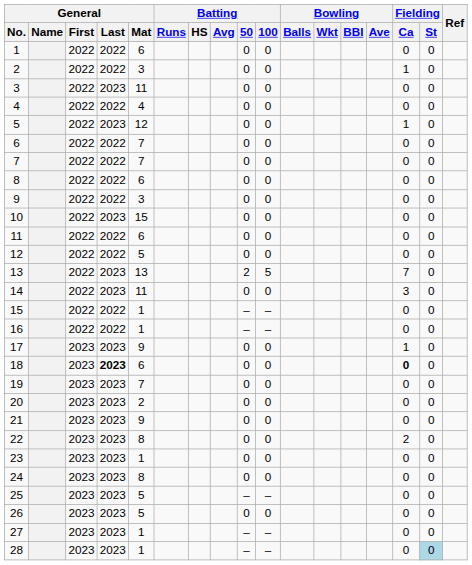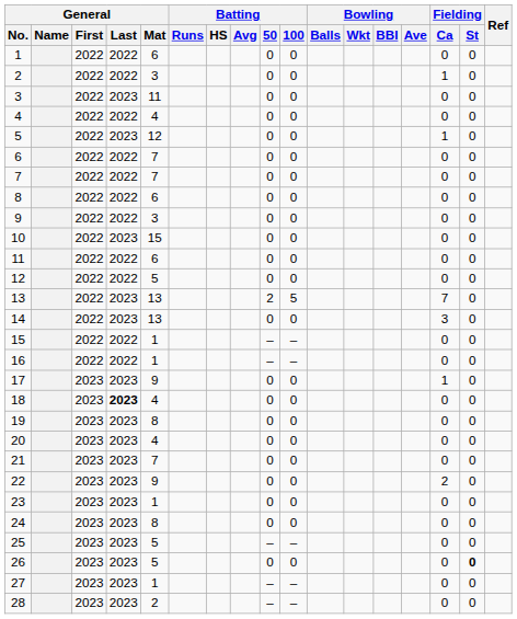 <table class="wikitable plainrowheaders sortable">
 <tr align="center">
 <th scope="col" colspan=5 class="unsortable">General</th>
 <th scope="col" colspan=5 class="unsortable"><a href='#'>Batting</a></th>
 <th scope="col" colspan=4 class="unsortable"><a href='#'>Bowling</a></th>
 <th scope="col" colspan=2 class="unsortable"><a href='#'>Fielding</a></th>
 <th scope="col" rowspan=2 class="unsortable">Ref</th>
 </tr>
 <tr align="center">
 <th scope="col">No.</th>
 <th scope="col">Name</th>
 <th scope="col">First</th>
 <th scope="col">Last</th>
 <th scope="col">Mat</th>
 <th scope="col"><a href='#'>Runs</a></th>
 <th scope="col">HS</th>
 <th scope="col"><a href='#'>Avg</a></th>
 <th scope="col"><a href='#'>50</a></th>
 <th scope="col"><a href='#'>100</a></th>
 <th scope="col"><a href='#'>Balls</a></th>
 <th scope="col"><a href='#'>Wkt</a></th>
 <th scope="col"><a href='#'>BBI</a></th>
 <th scope="col"><a href='#'>Ave</a></th>
 <th scope="col"><a href='#'>Ca</a></th>
 <th scope="col"><a href='#'>St</a></th>
 </tr>
 <tr align="center">
 <td>1</td>
 <th scope="row"></th>
 <td>2022</td>
 <td>2022</td>
 <td>6</td>
 <td></td>
 <td></td>
 <td></td>
 <td>0</td>
 <td>0</td>
 <td></td>
 <td></td>
 <td></td>
 <td></td>
 <td>0</td>
 <td>0</td>
 <td></td>
 </tr>
 <tr align="center">
 <td>2</td>
 <th scope="row"></th>
 <td>2022</td>
 <td>2022</td>
 <td>3</td>
 <td></td>
 <td></td>
 <td></td>
 <td>0</td>
 <td>0</td>
 <td></td>
 <td></td>
 <td></td>
 <td></td>
 <td>1</td>
 <td>0</td>
 <td></td>
 </tr>
 <tr align="center">
 <td>3</td>
 <th scope="row"></th>
 <td>2022</td>
 <td>2023</td>
 <td>11</td>
 <td></td>
 <td></td>
 <td></td>
 <td>0</td>
 <td>0</td>
 <td></td>
 <td></td>
 <td></td>
 <td></td>
 <td>0</td>
 <td>0</td>
 <td></td>
 </tr>
 <tr align="center">
 <td>4</td>
 <th scope="row"></th>
 <td>2022</td>
 <td>2022</td>
 <td>4</td>
 <td></td>
 <td></td>
 <td></td>
 <td>0</td>
 <td>0</td>
 <td></td>
 <td></td>
 <td></td>
 <td></td>
 <td>0</td>
 <td>0</td>
 <td></td>
 </tr>
 <tr align="center">
 <td>5</td>
 <th scope="row"></th>
 <td>2022</td>
 <td>2023</td>
 <td>12</td>
 <td></td>
 <td></td>
 <td></td>
 <td>0</td>
 <td>0</td>
 <td></td>
 <td></td>
 <td></td>
 <td></td>
 <td>1</td>
 <td>0</td>
 <td></td>
 </tr>
 <tr align="center">
 <td>6</td>
 <th scope="row"></th>
 <td>2022</td>
 <td>2022</td>
 <td>7</td>
 <td></td>
 <td></td>
 <td></td>
 <td>0</td>
 <td>0</td>
 <td></td>
 <td></td>
 <td></td>
 <td></td>
 <td>0</td>
 <td>0</td>
 <td></td>
 </tr>
 <tr align="center">
 <td>7</td>
 <th scope="row"></th>
 <td>2022</td>
 <td>2022</td>
 <td>7</td>
 <td></td>
 <td></td>
 <td></td>
 <td>0</td>
 <td>0</td>
 <td></td>
 <td></td>
 <td></td>
 <td></td>
 <td>0</td>
 <td>0</td>
 <td></td>
 </tr>
 <tr align="center">
 <td>8</td>
 <th scope="row"></th>
 <td>2022</td>
 <td>2022</td>
 <td>6</td>
 <td></td>
 <td></td>
 <td></td>
 <td>0</td>
 <td>0</td>
 <td></td>
 <td></td>
 <td></td>
 <td></td>
 <td>0</td>
 <td>0</td>
 <td></td>
 </tr>
 <tr align="center">
 <td>9</td>
 <th scope="row"></th>
 <td>2022</td>
 <td>2022</td>
 <td>3</td>
 <td></td>
 <td></td>
 <td></td>
 <td>0</td>
 <td>0</td>
 <td></td>
 <td></td>
 <td></td>
 <td></td>
 <td>0</td>
 <td>0</td>
 <td></td>
 </tr>
 <tr align="center">
 <td>10</td>
 <th scope="row"></th>
 <td>2022</td>
 <td>2023</td>
 <td>15</td>
 <td></td>
 <td></td>
 <td></td>
 <td>0</td>
 <td>0</td>
 <td></td>
 <td></td>
 <td></td>
 <td></td>
 <td>0</td>
 <td>0</td>
 <td></td>
 </tr>
 <tr align="center">
 <td>11</td>
 <th scope="row"></th>
 <td>2022</td>
 <td>2022</td>
 <td>6</td>
 <td></td>
 <td></td>
 <td></td>
 <td>0</td>
 <td>0</td>
 <td></td>
 <td></td>
 <td></td>
 <td></td>
 <td>0</td>
 <td>0</td>
 <td></td>
 </tr>
 <tr align="center">
 <td>12</td>
 <th scope="row"></th>
 <td>2022</td>
 <td>2022</td>
 <td>5</td>
 <td></td>
 <td></td>
 <td></td>
 <td>0</td>
 <td>0</td>
 <td></td>
 <td></td>
 <td></td>
 <td></td>
 <td>0</td>
 <td>0</td>
 <td></td>
 </tr>
 <tr align="center">
 <td>13</td>
 <th scope="row"></th>
 <td>2022</td>
 <td>2023</td>
 <td>13</td>
 <td></td>
 <td></td>
 <td></td>
 <td>2</td>
 <td>5</td>
 <td></td>
 <td></td>
 <td></td>
 <td></td>
 <td>7</td>
 <td>0</td>
 <td></td>
 </tr>
 <tr align="center">
 <td>14</td>
 <th scope="row"></th>
 <td>2022</td>
 <td>2023</td>
-<td>11</td>
+<td>13</td>
 <td></td>
 <td></td>
 <td></td>
 <td>0</td>
 <td>0</td>
 <td></td>
 <td></td>
 <td></td>
 <td></td>
 <td>3</td>
 <td>0</td>
 <td></td>
 </tr>
 <tr align="center">
 <td>15</td>
 <th scope="row"></th>
 <td>2022</td>
 <td>2022</td>
 <td>1</td>
 <td></td>
 <td></td>
 <td></td>
 <td>–</td>
 <td>–</td>
 <td></td>
 <td></td>
 <td></td>
 <td></td>
 <td>0</td>
 <td>0</td>
 <td></td>
 </tr>
 <tr align="center">
 <td>16</td>
 <th scope="row"></th>
 <td>2022</td>
 <td>2022</td>
 <td>1</td>
 <td></td>
 <td></td>
 <td></td>
 <td>–</td>
 <td>–</td>
 <td></td>
 <td></td>
 <td></td>
 <td></td>
 <td>0</td>
 <td>0</td>
 <td></td>
 </tr>
 <tr align="center">
 <td>17</td>
 <th scope="row"></th>
 <td>2023</td>
 <td>2023</td>
 <td>9</td>
 <td></td>
 <td></td>
 <td></td>
 <td>0</td>
 <td>0</td>
 <td></td>
 <td></td>
 <td></td>
 <td></td>
 <td>1</td>
 <td>0</td>
 <td></td>
 </tr>
 <tr align="center">
 <td>18</td>
 <th scope="row"></th>
 <td>2023</td>
 <td><strong>2023</strong></td>
-<td>6</td>
+<td>4</td>
 <td></td>
 <td></td>
 <td></td>
 <td>0</td>
 <td>0</td>
 <td></td>
 <td></td>
 <td></td>
 <td></td>
-<td><strong>0</strong></td>
+<td>0</td>
 <td>0</td>
 <td></td>
 </tr>
 <tr align="center">
 <td>19</td>
+<th scope="row"></th>
+<td>2023</td>
+<td>2023</td>
+<td>8</td>
+<td></td>
+<td></td>
+<td></td>
+<td>0</td>
+<td>0</td>
+<td></td>
+<td></td>
+<td></td>
+<td></td>
+<td>0</td>
+<td>0</td>
+<td></td>
+</tr>
+<tr align="center">
+<td>20</td>
+<th scope="row"></th>
+<td>2023</td>
+<td>2023</td>
+<td>4</td>
+<td></td>
+<td></td>
+<td></td>
+<td>0</td>
+<td>0</td>
+<td></td>
+<td></td>
+<td></td>
+<td></td>
+<td>0</td>
+<td>0</td>
+<td></td>
+</tr>
+<tr align="center">
+<td>21</td>
 <th scope="row"></th>
 <td>2023</td>
 <td>2023</td>
 <td>7</td>
 <td></td>
 <td></td>
 <td></td>
 <td>0</td>
 <td>0</td>
 <td></td>
 <td></td>
 <td></td>
 <td></td>
 <td>0</td>
 <td>0</td>
 <td></td>
 </tr>
 <tr align="center">
-<td>20</td>
-<th scope="row"></th>
-<td>2023</td>
-<td>2023</td>
-<td>2</td>
-<td></td>
-<td></td>
-<td></td>
-<td>0</td>
-<td>0</td>
-<td></td>
-<td></td>
-<td></td>
-<td></td>
-<td>0</td>
-<td>0</td>
-<td></td>
-</tr>
-<tr align="center">
-<td>21</td>
+<td>22</td>
 <th scope="row"></th>
 <td>2023</td>
 <td>2023</td>
 <td>9</td>
-<td></td>
-<td></td>
-<td></td>
-<td>0</td>
-<td>0</td>
-<td></td>
-<td></td>
-<td></td>
-<td></td>
-<td>0</td>
-<td>0</td>
-<td></td>
-</tr>
-<tr align="center">
-<td>22</td>
-<th scope="row"></th>
-<td>2023</td>
-<td>2023</td>
-<td>8</td>
 <td></td>
 <td></td>
 <td></td>
 <td>0</td>
 <td>0</td>
 <td></td>
 <td></td>
 <td></td>
 <td></td>
 <td>2</td>
 <td>0</td>
 <td></td>
 </tr>
 <tr align="center">
 <td>23</td>
 <th scope="row"></th>
 <td>2023</td>
 <td>2023</td>
 <td>1</td>
 <td></td>
 <td></td>
 <td></td>
 <td>0</td>
 <td>0</td>
 <td></td>
 <td></td>
 <td></td>
 <td></td>
 <td>0</td>
 <td>0</td>
 <td></td>
 </tr>
 <tr align="center">
 <td>24</td>
 <th scope="row"></th>
 <td>2023</td>
 <td>2023</td>
 <td>8</td>
 <td></td>
 <td></td>
 <td></td>
 <td>0</td>
 <td>0</td>
 <td></td>
 <td></td>
 <td></td>
 <td></td>
 <td>0</td>
 <td>0</td>
 <td></td>
 </tr>
 <tr align="center">
 <td>25</td>
 <th scope="row"></th>
 <td>2023</td>
 <td>2023</td>
 <td>5</td>
 <td></td>
 <td></td>
 <td></td>
 <td>–</td>
 <td>–</td>
 <td></td>
 <td></td>
 <td></td>
 <td></td>
 <td>0</td>
 <td>0</td>
 <td></td>
 </tr>
 <tr align="center">
 <td>26</td>
 <th scope="row"></th>
 <td>2023</td>
 <td>2023</td>
 <td>5</td>
 <td></td>
 <td></td>
 <td></td>
 <td>0</td>
 <td>0</td>
 <td></td>
 <td></td>
 <td></td>
 <td></td>
 <td>0</td>
-<td>0</td>
+<td><strong>0</strong></td>
 <td></td>
 </tr>
 <tr align="center">
 <td>27</td>
 <th scope="row"></th>
 <td>2023</td>
 <td>2023</td>
 <td>1</td>
 <td></td>
 <td></td>
 <td></td>
 <td>–</td>
 <td>–</td>
 <td></td>
 <td></td>
 <td></td>
 <td></td>
 <td>0</td>
 <td>0</td>
 <td></td>
 </tr>
 <tr align="center">
 <td>28</td>
 <th scope="row"></th>
 <td>2023</td>
 <td>2023</td>
-<td>1</td>
+<td>2</td>
 <td></td>
 <td></td>
 <td></td>
 <td>–</td>
 <td>–</td>
 <td></td>
 <td></td>
 <td></td>
 <td></td>
 <td>0</td>
-<td style="background: lightblue;">0</td>
+<td>0</td>
 <td></td>
 </tr>
 </table>
